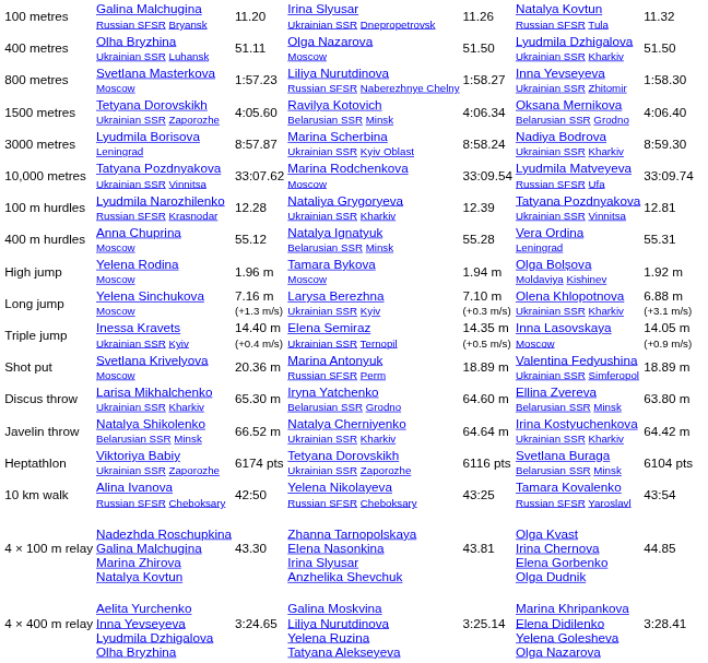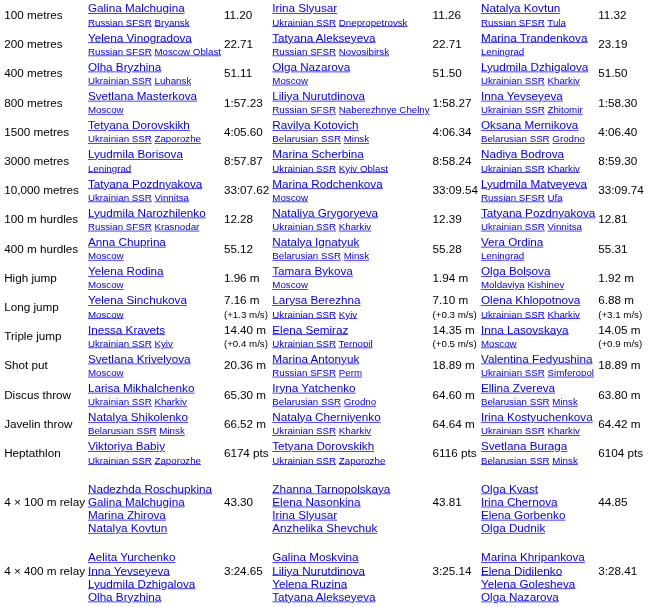 <table>
 <tr>
 <td>100 metres</td>
 <td><a href='#'>Galina Malchugina</a><br><small><a href='#'>Russian SFSR</a> <a href='#'>Bryansk</a></small></td>
 <td>11.20</td>
 <td><a href='#'>Irina Slyusar</a><br><small><a href='#'>Ukrainian SSR</a> <a href='#'>Dnepropetrovsk</a></small></td>
 <td>11.26</td>
 <td><a href='#'>Natalya Kovtun</a><br><small><a href='#'>Russian SFSR</a> <a href='#'>Tula</a></small></td>
 <td>11.32</td>
+</tr>
+<tr>
+<td>200 metres</td>
+<td><a href='#'>Yelena Vinogradova</a><br><small><a href='#'>Russian SFSR</a> <a href='#'>Moscow Oblast</a></small></td>
+<td>22.71</td>
+<td><a href='#'>Tatyana Alekseyeva</a><br><small><a href='#'>Russian SFSR</a> <a href='#'>Novosibirsk</a></small></td>
+<td>22.71</td>
+<td><a href='#'>Marina Trandenkova</a><br><small><a href='#'>Leningrad</a></small></td>
+<td>23.19</td>
 </tr>
 <tr>
 <td>400 metres</td>
 <td><a href='#'>Olha Bryzhina</a><br><small><a href='#'>Ukrainian SSR</a> <a href='#'>Luhansk</a></small></td>
 <td>51.11</td>
 <td><a href='#'>Olga Nazarova</a><br><small><a href='#'>Moscow</a></small></td>
 <td>51.50</td>
 <td><a href='#'>Lyudmila Dzhigalova</a><br><small><a href='#'>Ukrainian SSR</a> <a href='#'>Kharkiv</a></small></td>
 <td>51.50</td>
 </tr>
 <tr>
 <td>800 metres</td>
 <td><a href='#'>Svetlana Masterkova</a><br><small><a href='#'>Moscow</a></small></td>
 <td>1:57.23</td>
 <td><a href='#'>Liliya Nurutdinova</a><br><small><a href='#'>Russian SFSR</a> <a href='#'>Naberezhnye Chelny</a></small></td>
 <td>1:58.27</td>
 <td><a href='#'>Inna Yevseyeva</a><br><small><a href='#'>Ukrainian SSR</a> <a href='#'>Zhitomir</a></small></td>
 <td>1:58.30</td>
 </tr>
 <tr>
 <td>1500 metres</td>
 <td><a href='#'>Tetyana Dorovskikh</a><br><small><a href='#'>Ukrainian SSR</a> <a href='#'>Zaporozhe</a></small></td>
 <td>4:05.60</td>
 <td><a href='#'>Ravilya Kotovich</a><br><small><a href='#'>Belarusian SSR</a> <a href='#'>Minsk</a></small></td>
 <td>4:06.34</td>
 <td><a href='#'>Oksana Mernikova</a><br><small><a href='#'>Belarusian SSR</a> <a href='#'>Grodno</a></small></td>
 <td>4:06.40</td>
 </tr>
 <tr>
 <td>3000 metres</td>
 <td><a href='#'>Lyudmila Borisova</a><br><small><a href='#'>Leningrad</a></small></td>
 <td>8:57.87</td>
 <td><a href='#'>Marina Scherbina</a><br><small><a href='#'>Ukrainian SSR</a> <a href='#'>Kyiv Oblast</a></small></td>
 <td>8:58.24</td>
 <td><a href='#'>Nadiya Bodrova</a><br><small><a href='#'>Ukrainian SSR</a> <a href='#'>Kharkiv</a></small></td>
 <td>8:59.30</td>
 </tr>
 <tr>
 <td>10,000 metres</td>
 <td><a href='#'>Tatyana Pozdnyakova</a><br><small><a href='#'>Ukrainian SSR</a> <a href='#'>Vinnitsa</a></small></td>
 <td>33:07.62</td>
 <td><a href='#'>Marina Rodchenkova</a><br><small><a href='#'>Moscow</a></small></td>
 <td>33:09.54</td>
 <td><a href='#'>Lyudmila Matveyeva</a><br><small><a href='#'>Russian SFSR</a> <a href='#'>Ufa</a></small></td>
 <td>33:09.74</td>
 </tr>
 <tr>
 <td>100 m hurdles</td>
 <td><a href='#'>Lyudmila Narozhilenko</a><br><small><a href='#'>Russian SFSR</a> <a href='#'>Krasnodar</a></small></td>
 <td>12.28</td>
 <td><a href='#'>Nataliya Grygoryeva</a><br><small><a href='#'>Ukrainian SSR</a> <a href='#'>Kharkiv</a></small></td>
 <td>12.39</td>
 <td><a href='#'>Tatyana Pozdnyakova</a><br><small><a href='#'>Ukrainian SSR</a> <a href='#'>Vinnitsa</a></small></td>
 <td>12.81</td>
 </tr>
 <tr>
 <td>400 m hurdles</td>
 <td><a href='#'>Anna Chuprina</a><br><small><a href='#'>Moscow</a></small></td>
 <td>55.12</td>
 <td><a href='#'>Natalya Ignatyuk</a><br><small><a href='#'>Belarusian SSR</a> <a href='#'>Minsk</a></small></td>
 <td>55.28</td>
 <td><a href='#'>Vera Ordina</a><br><small><a href='#'>Leningrad</a></small></td>
 <td>55.31</td>
 </tr>
 <tr>
 <td>High jump</td>
 <td><a href='#'>Yelena Rodina</a><br><small><a href='#'>Moscow</a></small></td>
 <td>1.96 m</td>
 <td><a href='#'>Tamara Bykova</a><br><small><a href='#'>Moscow</a></small></td>
 <td>1.94 m</td>
 <td><a href='#'>Olga Bolșova</a><br><small><a href='#'>Moldaviya</a> <a href='#'>Kishinev</a></small></td>
 <td>1.92 m</td>
 </tr>
 <tr>
 <td>Long jump</td>
 <td><a href='#'>Yelena Sinchukova</a><br><small><a href='#'>Moscow</a></small></td>
 <td>7.16 m<br><small>(+1.3 m/s)</small></td>
 <td><a href='#'>Larysa Berezhna</a><br><small><a href='#'>Ukrainian SSR</a> <a href='#'>Kyiv</a></small></td>
 <td>7.10 m<br><small>(+0.3 m/s)</small></td>
 <td><a href='#'>Olena Khlopotnova</a><br><small><a href='#'>Ukrainian SSR</a> <a href='#'>Kharkiv</a></small></td>
 <td>6.88 m<br><small>(+3.1 m/s)</small></td>
 </tr>
 <tr>
 <td>Triple jump</td>
 <td><a href='#'>Inessa Kravets</a><br><small><a href='#'>Ukrainian SSR</a> <a href='#'>Kyiv</a></small></td>
 <td>14.40 m<br><small>(+0.4 m/s)</small></td>
 <td><a href='#'>Elena Semiraz</a><br><small><a href='#'>Ukrainian SSR</a> <a href='#'>Ternopil</a></small></td>
 <td>14.35 m<br><small>(+0.5 m/s)</small></td>
 <td><a href='#'>Inna Lasovskaya</a><br><small><a href='#'>Moscow</a></small></td>
 <td>14.05 m<br><small>(+0.9 m/s)</small></td>
 </tr>
 <tr>
 <td>Shot put</td>
 <td><a href='#'>Svetlana Krivelyova</a><br><small><a href='#'>Moscow</a></small></td>
 <td>20.36 m</td>
 <td><a href='#'>Marina Antonyuk</a><br><small><a href='#'>Russian SFSR</a> <a href='#'>Perm</a></small></td>
 <td>18.89 m</td>
 <td><a href='#'>Valentina Fedyushina</a><br><small><a href='#'>Ukrainian SSR</a> <a href='#'>Simferopol</a></small></td>
 <td>18.89 m</td>
 </tr>
 <tr>
 <td>Discus throw</td>
 <td><a href='#'>Larisa Mikhalchenko</a><br><small><a href='#'>Ukrainian SSR</a> <a href='#'>Kharkiv</a></small></td>
 <td>65.30 m</td>
 <td><a href='#'>Iryna Yatchenko</a><br><small><a href='#'>Belarusian SSR</a> <a href='#'>Grodno</a></small></td>
 <td>64.60 m</td>
 <td><a href='#'>Ellina Zvereva</a><br><small><a href='#'>Belarusian SSR</a> <a href='#'>Minsk</a></small></td>
 <td>63.80 m</td>
 </tr>
 <tr>
 <td>Javelin throw</td>
 <td><a href='#'>Natalya Shikolenko</a><br><small><a href='#'>Belarusian SSR</a> <a href='#'>Minsk</a></small></td>
 <td>66.52 m</td>
 <td><a href='#'>Natalya Cherniyenko</a><br><small><a href='#'>Ukrainian SSR</a> <a href='#'>Kharkiv</a></small></td>
 <td>64.64 m</td>
 <td><a href='#'>Irina Kostyuchenkova</a><br><small><a href='#'>Ukrainian SSR</a> <a href='#'>Kharkiv</a></small></td>
 <td>64.42 m</td>
 </tr>
 <tr>
 <td>Heptathlon</td>
 <td><a href='#'>Viktoriya Babiy</a><br><small><a href='#'>Ukrainian SSR</a> <a href='#'>Zaporozhe</a></small></td>
 <td>6174 pts</td>
 <td><a href='#'>Tetyana Dorovskikh</a><br><small><a href='#'>Ukrainian SSR</a> <a href='#'>Zaporozhe</a></small></td>
 <td>6116 pts</td>
 <td><a href='#'>Svetlana Buraga</a><br><small><a href='#'>Belarusian SSR</a> <a href='#'>Minsk</a></small></td>
 <td>6104 pts</td>
 </tr>
 <tr>
-<td>10 km walk</td>
-<td><a href='#'>Alina Ivanova</a><br><small><a href='#'>Russian SFSR</a> <a href='#'>Cheboksary</a></small></td>
-<td>42:50</td>
-<td><a href='#'>Yelena Nikolayeva</a><br><small><a href='#'>Russian SFSR</a> <a href='#'>Cheboksary</a></small></td>
-<td>43:25</td>
-<td><a href='#'>Tamara Kovalenko</a><br><small><a href='#'>Russian SFSR</a> <a href='#'>Yaroslavl</a></small></td>
-<td>43:54</td>
-</tr>
-<tr>
 <td>4 × 100 m relay</td>
 <td><br><a href='#'>Nadezhda Roschupkina</a><br><a href='#'>Galina Malchugina</a><br><a href='#'>Marina Zhirova</a><br><a href='#'>Natalya Kovtun</a></td>
 <td>43.30</td>
 <td><br><a href='#'>Zhanna Tarnopolskaya</a><br><a href='#'>Elena Nasonkina</a><br><a href='#'>Irina Slyusar</a><br><a href='#'>Anzhelika Shevchuk</a></td>
 <td>43.81</td>
 <td><br><a href='#'>Olga Kvast</a><br><a href='#'>Irina Chernova</a><br><a href='#'>Elena Gorbenko</a><br><a href='#'>Olga Dudnik</a></td>
 <td>44.85</td>
 </tr>
 <tr>
 <td>4 × 400 m relay</td>
 <td><br><a href='#'>Aelita Yurchenko</a><br><a href='#'>Inna Yevseyeva</a><br><a href='#'>Lyudmila Dzhigalova</a><br><a href='#'>Olha Bryzhina</a></td>
 <td>3:24.65</td>
 <td><br><a href='#'>Galina Moskvina</a><br><a href='#'>Liliya Nurutdinova</a><br><a href='#'>Yelena Ruzina</a><br><a href='#'>Tatyana Alekseyeva</a></td>
 <td>3:25.14</td>
 <td><br><a href='#'>Marina Khripankova</a><br><a href='#'>Elena Didilenko</a><br><a href='#'>Yelena Golesheva</a><br><a href='#'>Olga Nazarova</a></td>
 <td>3:28.41</td>
 </tr>
 </table>
